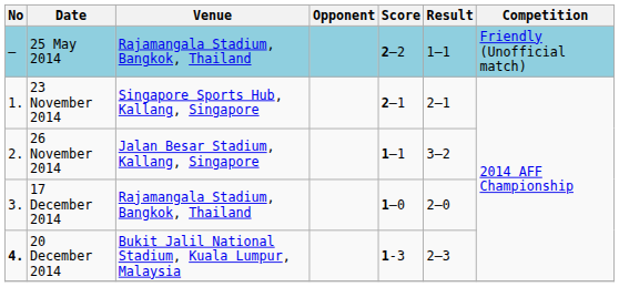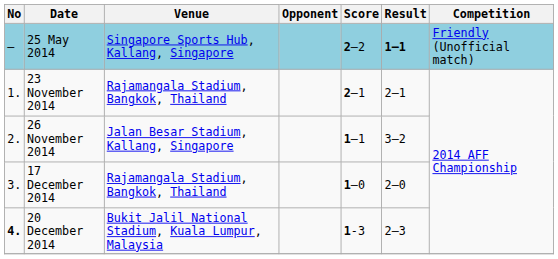 <table class="wikitable">
 <tr>
 <th>No</th>
 <th>Date</th>
 <th>Venue</th>
 <th>Opponent</th>
 <th>Score</th>
 <th>Result</th>
 <th>Competition</th>
 </tr>
 <tr style="background:#8fcfdf;">
 <td>—</td>
 <td>25 May 2014</td>
-<td><a href='#'>Rajamangala Stadium</a>, <a href='#'>Bangkok</a>, <a href='#'>Thailand</a></td>
+<td><a href='#'>Singapore Sports Hub</a>, <a href='#'>Kallang</a>, <a href='#'>Singapore</a></td>
 <td></td>
 <td><strong>2</strong>–2</td>
-<td>1–1</td>
+<td><strong>1–1</strong></td>
 <td><a href='#'>Friendly</a> (Unofficial match)</td>
 </tr>
 <tr>
 <td>1.</td>
 <td>23 November 2014</td>
-<td><a href='#'>Singapore Sports Hub</a>, <a href='#'>Kallang</a>, <a href='#'>Singapore</a></td>
+<td><a href='#'>Rajamangala Stadium</a>, <a href='#'>Bangkok</a>, <a href='#'>Thailand</a></td>
 <td></td>
 <td><strong>2</strong>–1</td>
 <td>2–1</td>
 <td rowspan=4><a href='#'>2014 AFF Championship</a></td>
 </tr>
 <tr>
 <td>2.</td>
 <td>26 November 2014</td>
 <td><a href='#'>Jalan Besar Stadium</a>, <a href='#'>Kallang</a>, <a href='#'>Singapore</a></td>
 <td></td>
 <td><strong>1</strong>–1</td>
 <td>3–2</td>
 </tr>
 <tr>
 <td>3.</td>
 <td>17 December 2014</td>
 <td><a href='#'>Rajamangala Stadium</a>, <a href='#'>Bangkok</a>, <a href='#'>Thailand</a></td>
 <td></td>
 <td><strong>1</strong>–0</td>
 <td>2–0</td>
 </tr>
 <tr>
 <td><strong>4.</strong></td>
 <td>20 December 2014</td>
 <td><a href='#'>Bukit Jalil National Stadium</a>, <a href='#'>Kuala Lumpur</a>, <a href='#'>Malaysia</a></td>
 <td></td>
 <td><strong>1</strong>-3</td>
 <td>2–3</td>
 </tr>
 <tr>
 </tr>
 </table>
